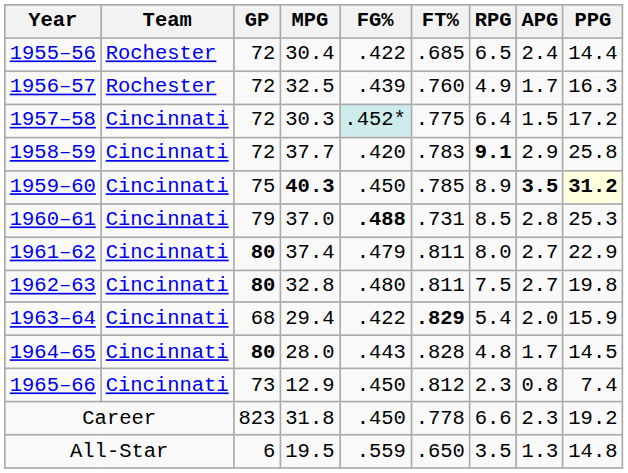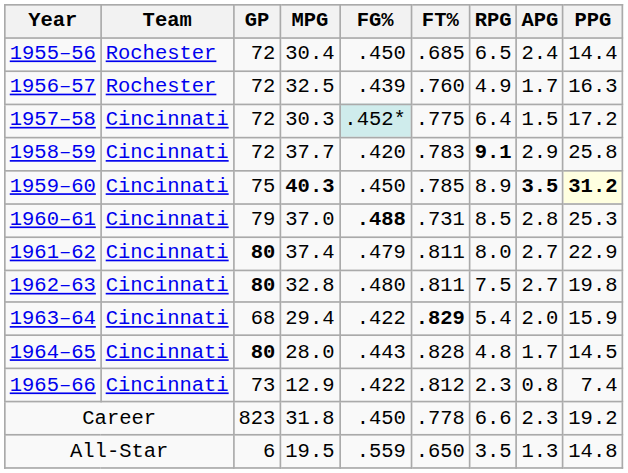 <table class="wikitable sortable" style="font-size:95%; text-align:right;">
 <tr>
 <th>Year</th>
 <th>Team</th>
 <th>GP</th>
 <th>MPG</th>
 <th>FG%</th>
 <th>FT%</th>
 <th>RPG</th>
 <th>APG</th>
 <th>PPG</th>
 </tr>
 <tr>
 <td style="text-align:left;"><a href='#'>1955–56</a></td>
 <td style="text-align:left;"><a href='#'>Rochester</a></td>
 <td>72</td>
 <td>30.4</td>
-<td>.422</td>
+<td>.450</td>
 <td>.685</td>
 <td>6.5</td>
 <td>2.4</td>
 <td>14.4</td>
 </tr>
 <tr>
 <td style="text-align:left;"><a href='#'>1956–57</a></td>
 <td style="text-align:left;"><a href='#'>Rochester</a></td>
 <td>72</td>
 <td>32.5</td>
 <td>.439</td>
 <td>.760</td>
 <td>4.9</td>
 <td>1.7</td>
 <td>16.3</td>
 </tr>
 <tr>
 <td style="text-align:left;"><a href='#'>1957–58</a></td>
 <td style="text-align:left;"><a href='#'>Cincinnati</a></td>
 <td>72</td>
 <td>30.3</td>
 <td style="background:#cfecec;">.452*</td>
 <td>.775</td>
 <td>6.4</td>
 <td>1.5</td>
 <td>17.2</td>
 </tr>
 <tr>
 <td style="text-align:left;"><a href='#'>1958–59</a></td>
 <td style="text-align:left;"><a href='#'>Cincinnati</a></td>
 <td>72</td>
 <td>37.7</td>
 <td>.420</td>
 <td>.783</td>
 <td><strong>9.1</strong></td>
 <td>2.9</td>
 <td>25.8</td>
 </tr>
 <tr>
 <td style="text-align:left;"><a href='#'>1959–60</a></td>
 <td style="text-align:left;"><a href='#'>Cincinnati</a></td>
 <td>75</td>
 <td><strong>40.3</strong></td>
 <td>.450</td>
 <td>.785</td>
 <td>8.9</td>
 <td><strong>3.5</strong></td>
 <td style="background: lightyellow;"><strong>31.2</strong></td>
 </tr>
 <tr>
 <td style="text-align:left;"><a href='#'>1960–61</a></td>
 <td style="text-align:left;"><a href='#'>Cincinnati</a></td>
 <td>79</td>
 <td>37.0</td>
 <td><strong>.488</strong></td>
 <td>.731</td>
 <td>8.5</td>
 <td>2.8</td>
 <td>25.3</td>
 </tr>
 <tr>
 <td style="text-align:left;"><a href='#'>1961–62</a></td>
 <td style="text-align:left;"><a href='#'>Cincinnati</a></td>
 <td><strong>80</strong></td>
 <td>37.4</td>
 <td>.479</td>
 <td>.811</td>
 <td>8.0</td>
 <td>2.7</td>
 <td>22.9</td>
 </tr>
 <tr>
 <td style="text-align:left;"><a href='#'>1962–63</a></td>
 <td style="text-align:left;"><a href='#'>Cincinnati</a></td>
 <td><strong>80</strong></td>
 <td>32.8</td>
 <td>.480</td>
 <td>.811</td>
 <td>7.5</td>
 <td>2.7</td>
 <td>19.8</td>
 </tr>
 <tr>
 <td style="text-align:left;"><a href='#'>1963–64</a></td>
 <td style="text-align:left;"><a href='#'>Cincinnati</a></td>
 <td>68</td>
 <td>29.4</td>
 <td>.422</td>
 <td><strong>.829</strong></td>
 <td>5.4</td>
 <td>2.0</td>
 <td>15.9</td>
 </tr>
 <tr>
 <td style="text-align:left;"><a href='#'>1964–65</a></td>
 <td style="text-align:left;"><a href='#'>Cincinnati</a></td>
 <td><strong>80</strong></td>
 <td>28.0</td>
 <td>.443</td>
 <td>.828</td>
 <td>4.8</td>
 <td>1.7</td>
 <td>14.5</td>
 </tr>
 <tr>
 <td style="text-align:left;"><a href='#'>1965–66</a></td>
 <td style="text-align:left;"><a href='#'>Cincinnati</a></td>
 <td>73</td>
 <td>12.9</td>
-<td>.450</td>
+<td>.422</td>
 <td>.812</td>
 <td>2.3</td>
 <td>0.8</td>
 <td>7.4</td>
 </tr>
 <tr class="sortbottom">
 <td colspan="2" style="text-align:center;">Career</td>
 <td>823</td>
 <td>31.8</td>
 <td>.450</td>
 <td>.778</td>
 <td>6.6</td>
 <td>2.3</td>
 <td>19.2</td>
 </tr>
 <tr class="sortbottom">
 <td colspan="2" style="text-align:center;">All-Star</td>
 <td>6</td>
 <td>19.5</td>
 <td>.559</td>
 <td>.650</td>
 <td>3.5</td>
 <td>1.3</td>
 <td>14.8</td>
 </tr>
 </table>
